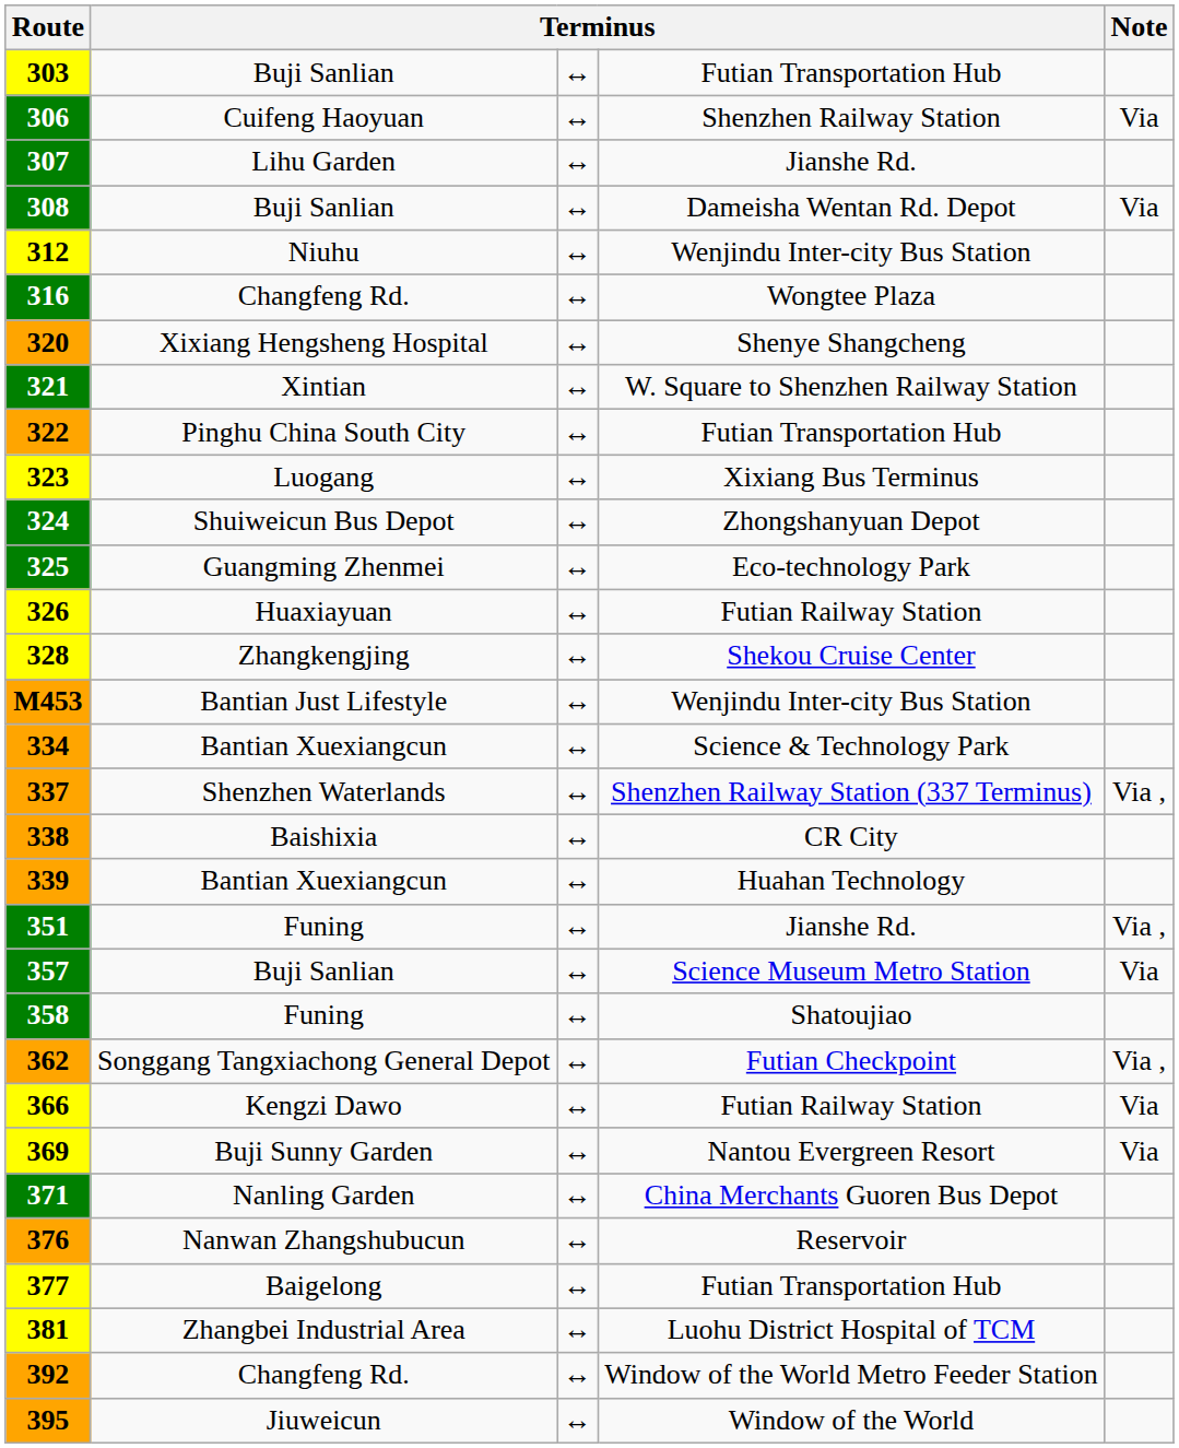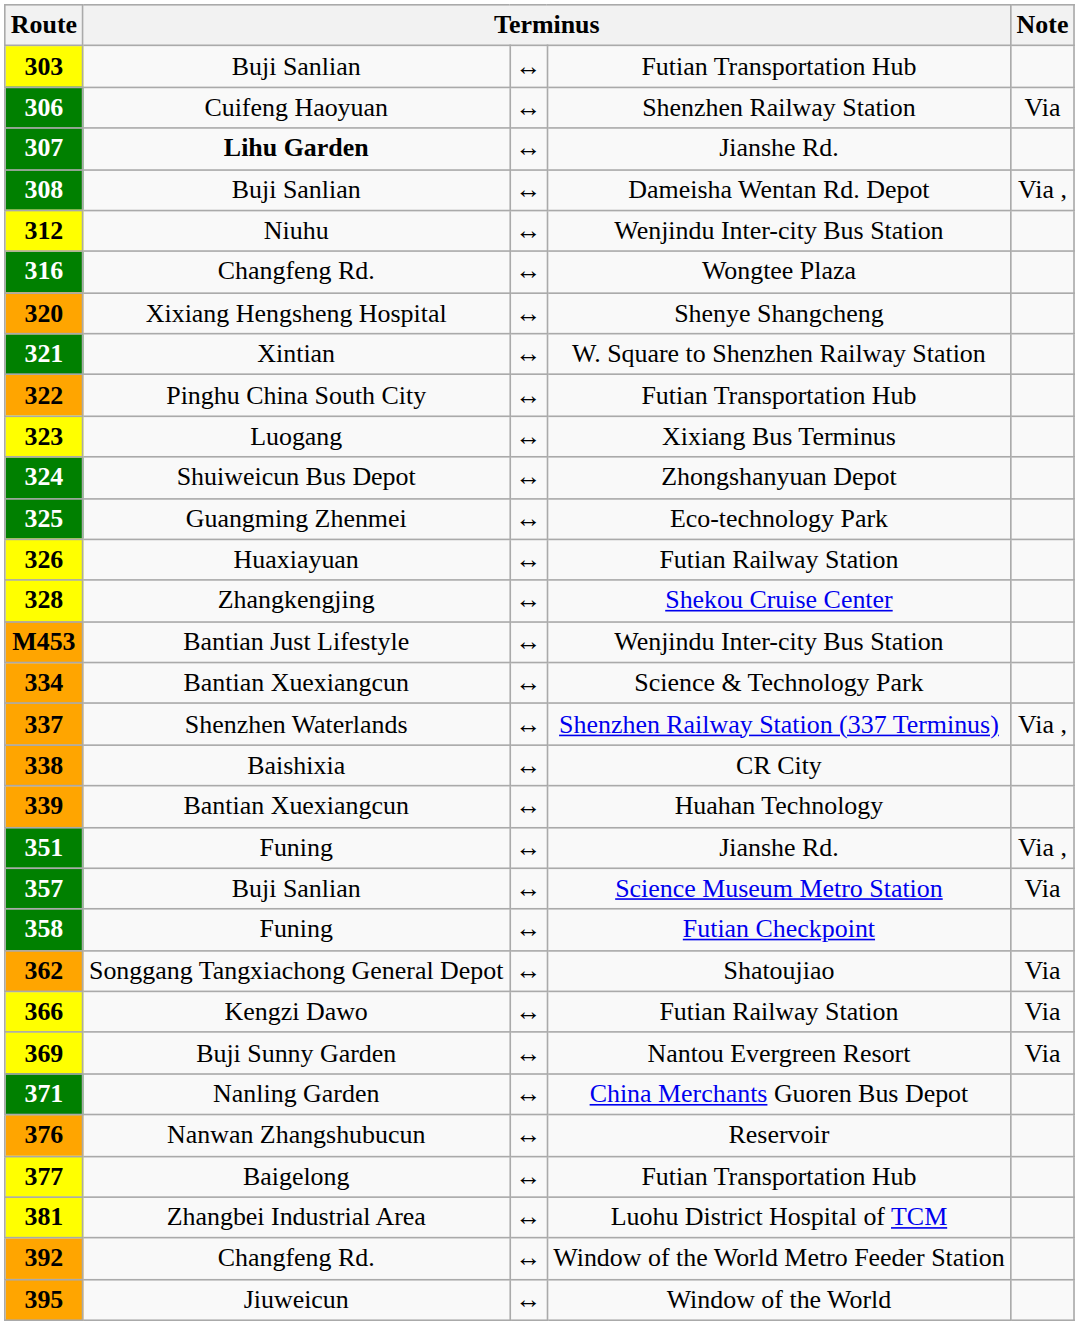 <table class="wikitable" style="text-align: center;">
 <tr>
 <th>Route</th>
 <th colspan="3">Terminus</th>
 <th>Note</th>
 </tr>
 <tr>
 <td style="background:yellow;color:black"><strong>303</strong></td>
 <td>Buji Sanlian</td>
 <td>↔</td>
 <td>Futian Transportation Hub</td>
 <td></td>
 </tr>
 <tr>
 <td style="background:green;color:white"><strong>306</strong></td>
 <td>Cuifeng Haoyuan</td>
 <td>↔</td>
 <td>Shenzhen Railway Station</td>
 <td>Via </td>
 </tr>
 <tr>
 <td style="background:green;color:white"><strong>307</strong></td>
-<td>Lihu Garden</td>
+<td><strong>Lihu Garden</strong></td>
 <td>↔</td>
 <td>Jianshe Rd.</td>
 <td></td>
 </tr>
 <tr>
 <td style="background:green;color:white"><strong>308</strong></td>
 <td>Buji Sanlian</td>
 <td>↔</td>
 <td>Dameisha Wentan Rd. Depot</td>
-<td>Via </td>
+<td>Via , </td>
 </tr>
 <tr>
 <td style="background:yellow;color:black"><strong>312</strong></td>
 <td>Niuhu</td>
 <td>↔</td>
 <td>Wenjindu Inter-city Bus Station</td>
 <td></td>
 </tr>
 <tr>
 <td style="background:green;color:white"><strong>316</strong></td>
 <td>Changfeng Rd.</td>
 <td>↔</td>
 <td>Wongtee Plaza</td>
 <td></td>
 </tr>
 <tr>
 <td style="background:orange;color:black"><strong>320</strong></td>
 <td>Xixiang Hengsheng Hospital</td>
 <td>↔</td>
 <td>Shenye Shangcheng</td>
 <td></td>
 </tr>
 <tr>
 <td style="background:green;color:white"><strong>321</strong></td>
 <td>Xintian</td>
 <td>↔</td>
 <td>W. Square to Shenzhen Railway Station</td>
 <td></td>
 </tr>
 <tr>
 <td style="background:orange;color:black"><strong>322</strong></td>
 <td>Pinghu China South City</td>
 <td>↔</td>
 <td>Futian Transportation Hub</td>
 <td></td>
 </tr>
 <tr>
 <td style="background:yellow;color:black"><strong>323</strong></td>
 <td>Luogang</td>
 <td>↔</td>
 <td>Xixiang Bus Terminus</td>
 <td></td>
 </tr>
 <tr>
 <td style="background:green;color:white"><strong>324</strong></td>
 <td>Shuiweicun Bus Depot</td>
 <td>↔</td>
 <td>Zhongshanyuan Depot</td>
 <td></td>
 </tr>
 <tr>
 <td style="background:green;color:white"><strong>325</strong></td>
 <td>Guangming Zhenmei</td>
 <td>↔</td>
 <td>Eco-technology Park</td>
 <td></td>
 </tr>
 <tr>
 <td style="background:yellow;color:black"><strong>326</strong></td>
 <td>Huaxiayuan</td>
 <td>↔</td>
 <td>Futian Railway Station</td>
 <td></td>
 </tr>
 <tr>
 <td style="background:yellow;color:black"><strong>328</strong></td>
 <td>Zhangkengjing</td>
 <td>↔</td>
 <td><a href='#'>Shekou Cruise Center</a></td>
 <td></td>
 </tr>
 <tr>
 <td style="background:orange;color:black"><strong>M453</strong></td>
 <td>Bantian Just Lifestyle</td>
 <td>↔</td>
 <td>Wenjindu Inter-city Bus Station</td>
 <td></td>
 </tr>
 <tr>
 <td style="background:orange;color:black"><strong>334</strong></td>
 <td>Bantian Xuexiangcun</td>
 <td>↔</td>
 <td>Science & Technology Park</td>
 <td></td>
 </tr>
 <tr>
 <td style="background:orange;color:black"><strong>337</strong></td>
 <td>Shenzhen Waterlands</td>
 <td>↔</td>
 <td><a href='#'>Shenzhen Railway Station (337 Terminus)</a></td>
 <td>Via , </td>
 </tr>
 <tr>
 <td style="background:orange;color:black"><strong>338</strong></td>
 <td>Baishixia</td>
 <td>↔</td>
 <td>CR City</td>
 <td></td>
 </tr>
 <tr>
 <td style="background:orange;color:black"><strong>339</strong></td>
 <td>Bantian Xuexiangcun</td>
 <td>↔</td>
 <td>Huahan Technology</td>
 <td></td>
 </tr>
 <tr>
 <td style="background:green;color:white"><strong>351</strong></td>
 <td>Funing</td>
 <td>↔</td>
 <td>Jianshe Rd.</td>
 <td>Via , </td>
 </tr>
 <tr>
 <td style="background:green;color:white"><strong>357</strong></td>
 <td>Buji Sanlian</td>
 <td>↔</td>
 <td><a href='#'>Science Museum Metro Station</a></td>
 <td>Via </td>
 </tr>
 <tr>
 <td style="background:green;color:white"><strong>358</strong></td>
 <td>Funing</td>
 <td>↔</td>
-<td>Shatoujiao</td>
+<td><a href='#'>Futian Checkpoint</a></td>
 <td></td>
 </tr>
 <tr>
 <td style="background:orange;color:black"><strong>362</strong></td>
 <td>Songgang Tangxiachong General Depot</td>
 <td>↔</td>
-<td><a href='#'>Futian Checkpoint</a></td>
-<td>Via , </td>
+<td>Shatoujiao</td>
+<td>Via </td>
 </tr>
 <tr>
 <td style="background:yellow;color:black"><strong>366</strong></td>
 <td>Kengzi Dawo</td>
 <td>↔</td>
 <td>Futian Railway Station</td>
 <td>Via </td>
 </tr>
 <tr>
 <td style="background:yellow;color:black"><strong>369</strong></td>
 <td>Buji Sunny Garden</td>
 <td>↔</td>
 <td>Nantou Evergreen Resort</td>
 <td>Via </td>
 </tr>
 <tr>
 <td style="background:green;color:white"><strong>371</strong></td>
 <td>Nanling Garden</td>
 <td>↔</td>
 <td><a href='#'>China Merchants</a> Guoren Bus Depot</td>
 <td></td>
 </tr>
 <tr>
 <td style="background:orange;color:black"><strong>376</strong></td>
 <td>Nanwan Zhangshubucun</td>
 <td>↔</td>
 <td>Reservoir</td>
 <td></td>
 </tr>
 <tr>
 <td style="background:yellow;color:black"><strong>377</strong></td>
 <td>Baigelong</td>
 <td>↔</td>
 <td>Futian Transportation Hub</td>
 <td></td>
 </tr>
 <tr>
 <td style="background:yellow;color:black"><strong>381</strong></td>
 <td>Zhangbei Industrial Area</td>
 <td>↔</td>
 <td>Luohu District Hospital of <a href='#'>TCM</a></td>
 <td></td>
 </tr>
 <tr>
 <td style="background:orange;color:black"><strong>392</strong></td>
 <td>Changfeng Rd.</td>
 <td>↔</td>
 <td>Window of the World Metro Feeder Station</td>
 <td></td>
 </tr>
 <tr>
 <td style="background:orange;color:black"><strong>395</strong></td>
 <td>Jiuweicun</td>
 <td>↔</td>
 <td>Window of the World</td>
 <td></td>
 </tr>
 </table>
